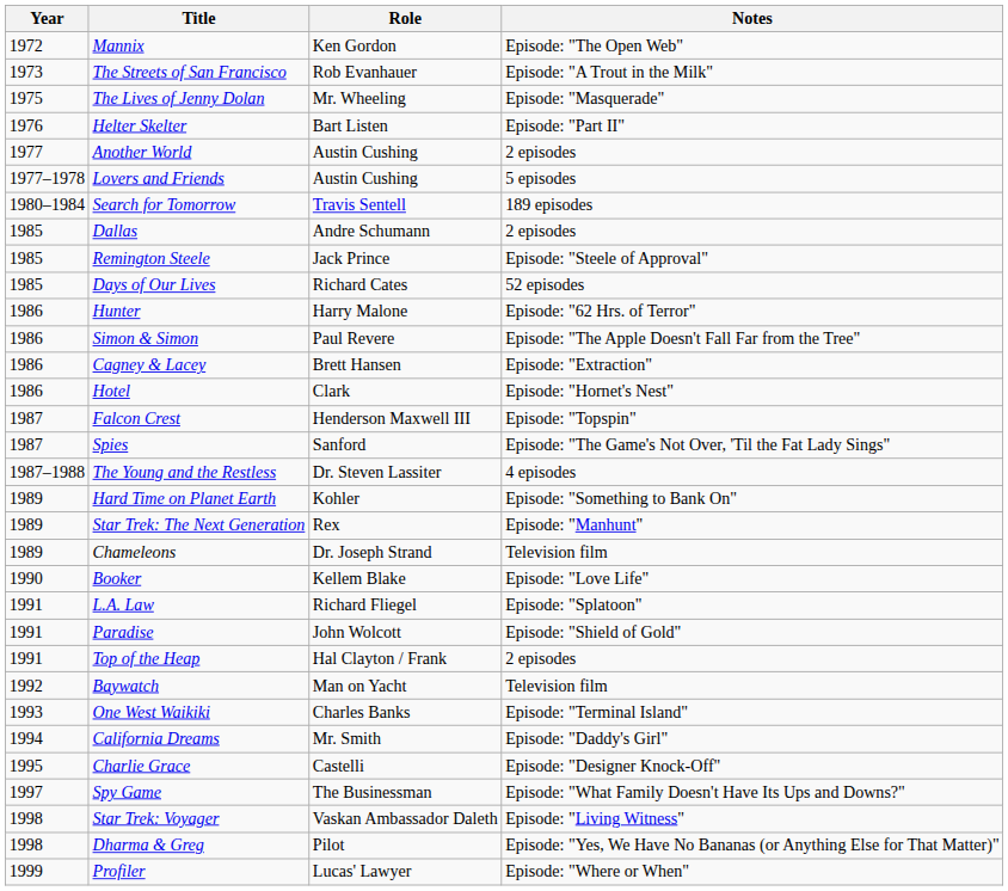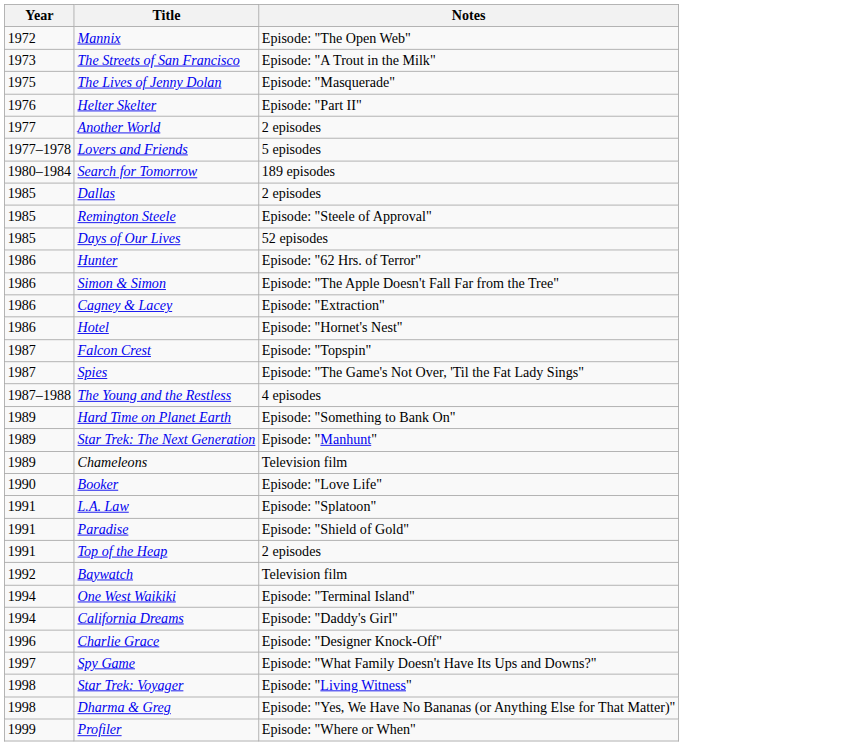 <table class="wikitable sortable">
 <tr>
 <th>Year</th>
 <th>Title</th>
-<th>Role</th>
 <th>Notes</th>
 </tr>
 <tr>
 <td>1972</td>
 <td><em><a href='#'>Mannix</a></em></td>
-<td>Ken Gordon</td>
 <td>Episode: "The Open Web"</td>
 </tr>
 <tr>
 <td>1973</td>
 <td><em><a href='#'>The Streets of San Francisco</a></em></td>
-<td>Rob Evanhauer</td>
 <td>Episode: "A Trout in the Milk"</td>
 </tr>
 <tr>
 <td>1975</td>
 <td><em><a href='#'>The Lives of Jenny Dolan</a></em></td>
-<td>Mr. Wheeling</td>
 <td>Episode: "Masquerade"</td>
 </tr>
 <tr>
 <td>1976</td>
 <td><a href='#'><em>Helter Skelter</em></a></td>
-<td>Bart Listen</td>
 <td>Episode: "Part II"</td>
 </tr>
 <tr>
 <td>1977</td>
 <td><a href='#'><em>Another World</em></a></td>
-<td>Austin Cushing</td>
 <td>2 episodes</td>
 </tr>
 <tr>
 <td>1977–1978</td>
 <td><em><a href='#'>Lovers and Friends</a></em></td>
-<td>Austin Cushing</td>
 <td>5 episodes</td>
 </tr>
 <tr>
 <td>1980–1984</td>
 <td><em><a href='#'>Search for Tomorrow</a></em></td>
-<td><a href='#'>Travis Sentell</a></td>
 <td>189 episodes</td>
 </tr>
 <tr>
 <td>1985</td>
 <td><em><a href='#'>Dallas</a></em></td>
-<td>Andre Schumann</td>
 <td>2 episodes</td>
 </tr>
 <tr>
 <td>1985</td>
 <td><em><a href='#'>Remington Steele</a></em></td>
-<td>Jack Prince</td>
 <td>Episode: "Steele of Approval"</td>
 </tr>
 <tr>
 <td>1985</td>
 <td><em><a href='#'>Days of Our Lives</a></em></td>
-<td>Richard Cates</td>
 <td>52 episodes</td>
 </tr>
 <tr>
 <td>1986</td>
 <td><a href='#'><em>Hunter</em></a></td>
-<td>Harry Malone</td>
 <td>Episode: "62 Hrs. of Terror"</td>
 </tr>
 <tr>
 <td>1986</td>
 <td><em><a href='#'>Simon & Simon</a></em></td>
-<td>Paul Revere</td>
 <td>Episode: "The Apple Doesn't Fall Far from the Tree"</td>
 </tr>
 <tr>
 <td>1986</td>
 <td><em><a href='#'>Cagney & Lacey</a></em></td>
-<td>Brett Hansen</td>
 <td>Episode: "Extraction"</td>
 </tr>
 <tr>
 <td>1986</td>
 <td><a href='#'><em>Hotel</em></a></td>
-<td>Clark</td>
 <td>Episode: "Hornet's Nest"</td>
 </tr>
 <tr>
 <td>1987</td>
 <td><em><a href='#'>Falcon Crest</a></em></td>
-<td>Henderson Maxwell III</td>
 <td>Episode: "Topspin"</td>
 </tr>
 <tr>
 <td>1987</td>
 <td><a href='#'><em>Spies</em></a></td>
-<td>Sanford</td>
 <td>Episode: "The Game's Not Over, 'Til the Fat Lady Sings"</td>
 </tr>
 <tr>
 <td>1987–1988</td>
 <td><em><a href='#'>The Young and the Restless</a></em></td>
-<td>Dr. Steven Lassiter</td>
 <td>4 episodes</td>
 </tr>
 <tr>
 <td>1989</td>
 <td><em><a href='#'>Hard Time on Planet Earth</a></em></td>
-<td>Kohler</td>
 <td>Episode: "Something to Bank On"</td>
 </tr>
 <tr>
 <td>1989</td>
 <td><em><a href='#'>Star Trek: The Next Generation</a></em></td>
-<td>Rex</td>
 <td>Episode: "<a href='#'>Manhunt</a>"</td>
 </tr>
 <tr>
 <td>1989</td>
 <td><em>Chameleons</em></td>
-<td>Dr. Joseph Strand</td>
 <td>Television film</td>
 </tr>
 <tr>
 <td>1990</td>
 <td><a href='#'><em>Booker</em></a></td>
-<td>Kellem Blake</td>
 <td>Episode: "Love Life"</td>
 </tr>
 <tr>
 <td>1991</td>
 <td><em><a href='#'>L.A. Law</a></em></td>
-<td>Richard Fliegel</td>
 <td>Episode: "Splatoon"</td>
 </tr>
 <tr>
 <td>1991</td>
 <td><a href='#'><em>Paradise</em></a></td>
-<td>John Wolcott</td>
 <td>Episode: "Shield of Gold"</td>
 </tr>
 <tr>
 <td>1991</td>
 <td><em><a href='#'>Top of the Heap</a></em></td>
-<td>Hal Clayton / Frank</td>
 <td>2 episodes</td>
 </tr>
 <tr>
 <td>1992</td>
 <td><em><a href='#'>Baywatch</a></em></td>
-<td>Man on Yacht</td>
 <td>Television film</td>
 </tr>
 <tr>
-<td>1993</td>
+<td>1994</td>
 <td><em><a href='#'>One West Waikiki</a></em></td>
-<td>Charles Banks</td>
 <td>Episode: "Terminal Island"</td>
 </tr>
 <tr>
 <td>1994</td>
 <td><em><a href='#'>California Dreams</a></em></td>
-<td>Mr. Smith</td>
 <td>Episode: "Daddy's Girl"</td>
 </tr>
 <tr>
-<td>1995</td>
+<td>1996</td>
 <td><a href='#'><em>Charlie Grace</em></a></td>
-<td>Castelli</td>
 <td>Episode: "Designer Knock-Off"</td>
 </tr>
 <tr>
 <td>1997</td>
 <td><a href='#'><em>Spy Game</em></a></td>
-<td>The Businessman</td>
 <td>Episode: "What Family Doesn't Have Its Ups and Downs?"</td>
 </tr>
 <tr>
 <td>1998</td>
 <td><em><a href='#'>Star Trek: Voyager</a></em></td>
-<td>Vaskan Ambassador Daleth</td>
 <td>Episode: "<a href='#'>Living Witness</a>"</td>
 </tr>
 <tr>
 <td>1998</td>
 <td><em><a href='#'>Dharma & Greg</a></em></td>
-<td>Pilot</td>
 <td>Episode: "Yes, We Have No Bananas (or Anything Else for That Matter)"</td>
 </tr>
 <tr>
 <td>1999</td>
 <td><a href='#'><em>Profiler</em></a></td>
-<td>Lucas' Lawyer</td>
 <td>Episode: "Where or When"</td>
 </tr>
 </table>
